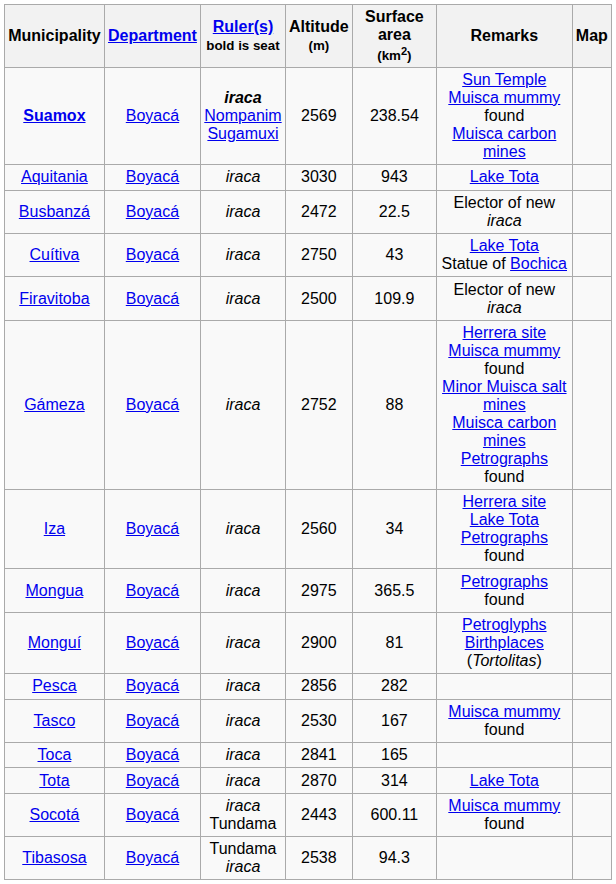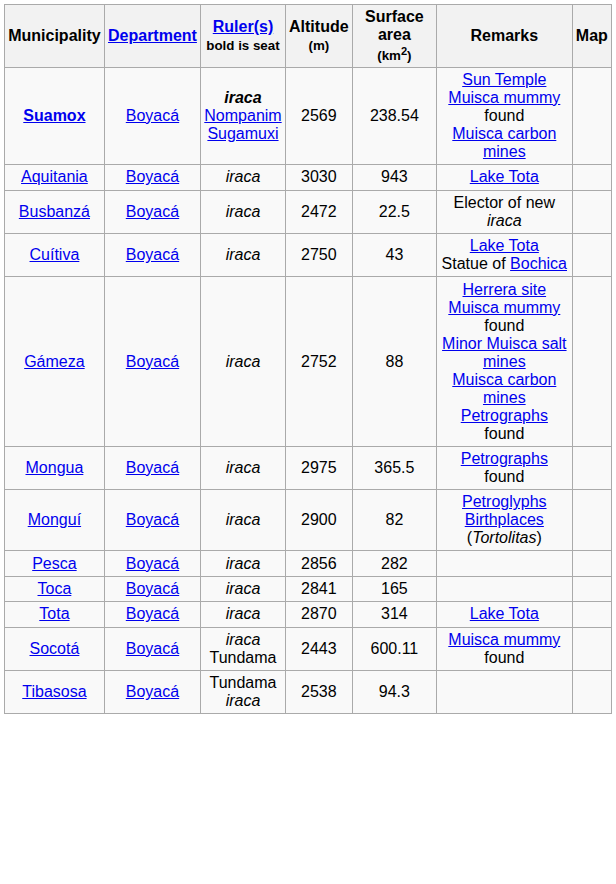 <table class="wikitable sortable mw-collapsible mw-collapsed">
 <tr>
 <th scope="col">Municipality</th>
 <th scope="col"><a href='#'>Department</a></th>
 <th scope="col"><a href='#'>Ruler(s)</a><br><small>bold is seat</small></th>
 <th scope="col">Altitude<br><small>(m)</small></th>
 <th scope="col">Surface area<br><small>(km<sup>2</sup>)</small></th>
 <th scope="col">Remarks</th>
 <th scope="col">Map</th>
 </tr>
 <tr>
 <td align=center><strong><a href='#'>Suamox</a></strong></td>
 <td align=center><a href='#'>Boyacá</a></td>
 <td align=center><strong><em>iraca</em></strong><br><a href='#'>Nompanim</a><br><a href='#'>Sugamuxi</a></td>
 <td align=center>2569</td>
 <td align=center>238.54</td>
 <td align=center><a href='#'>Sun Temple</a><br><a href='#'>Muisca mummy</a> found<br><a href='#'>Muisca carbon mines</a></td>
 <td align=center></td>
 </tr>
 <tr>
 <td align=center><a href='#'>Aquitania</a></td>
 <td align=center><a href='#'>Boyacá</a></td>
 <td align=center><em>iraca</em></td>
 <td align=center>3030</td>
 <td align=center>943</td>
 <td align=center><a href='#'>Lake Tota</a></td>
 <td align=center></td>
 </tr>
 <tr>
 <td align=center><a href='#'>Busbanzá</a></td>
 <td align=center><a href='#'>Boyacá</a></td>
 <td align=center><em>iraca</em></td>
 <td align=center>2472</td>
 <td align=center>22.5</td>
 <td align=center>Elector of new <em>iraca</em></td>
 <td align=center></td>
 </tr>
 <tr>
 <td align=center><a href='#'>Cuítiva</a></td>
 <td align=center><a href='#'>Boyacá</a></td>
 <td align=center><em>iraca</em></td>
 <td align=center>2750</td>
 <td align=center>43</td>
 <td align=center><a href='#'>Lake Tota</a><br>Statue of <a href='#'>Bochica</a></td>
 <td align=center></td>
 </tr>
 <tr>
-<td align=center><a href='#'>Firavitoba</a></td>
-<td align=center><a href='#'>Boyacá</a></td>
-<td align=center><em>iraca</em></td>
-<td align=center>2500</td>
-<td align=center>109.9</td>
-<td align=center>Elector of new <em>iraca</em></td>
-<td align=center></td>
-</tr>
-<tr>
 <td align=center><a href='#'>Gámeza</a></td>
 <td align=center><a href='#'>Boyacá</a></td>
 <td align=center><em>iraca</em></td>
 <td align=center>2752</td>
 <td align=center>88</td>
 <td align=center><a href='#'>Herrera site</a><br><a href='#'>Muisca mummy</a> found<br><a href='#'>Minor Muisca salt mines</a><br><a href='#'>Muisca carbon mines</a><br><a href='#'>Petrographs</a> found</td>
-<td align=center></td>
-</tr>
-<tr>
-<td align=center><a href='#'>Iza</a></td>
-<td align=center><a href='#'>Boyacá</a></td>
-<td align=center><em>iraca</em></td>
-<td align=center>2560</td>
-<td align=center>34</td>
-<td align=center><a href='#'>Herrera site</a><br><a href='#'>Lake Tota</a><br><a href='#'>Petrographs</a> found</td>
 <td align=center></td>
 </tr>
 <tr>
 <td align=center><a href='#'>Mongua</a></td>
 <td align=center><a href='#'>Boyacá</a></td>
 <td align=center><em>iraca</em></td>
 <td align=center>2975</td>
 <td align=center>365.5</td>
 <td align=center><a href='#'>Petrographs</a> found</td>
 <td align=center></td>
 </tr>
 <tr>
 <td align=center><a href='#'>Monguí</a></td>
 <td align=center><a href='#'>Boyacá</a></td>
 <td align=center><em>iraca</em></td>
 <td align=center>2900</td>
-<td align=center>81</td>
+<td align=center>82</td>
 <td align=center><a href='#'>Petroglyphs</a><br><a href='#'>Birthplaces</a> (<em>Tortolitas</em>)</td>
 <td align=center></td>
 </tr>
 <tr>
 <td align=center><a href='#'>Pesca</a></td>
 <td align=center><a href='#'>Boyacá</a></td>
 <td align=center><em>iraca</em></td>
 <td align=center>2856</td>
 <td align=center>282</td>
 <td align=center></td>
-<td align=center></td>
-</tr>
-<tr>
-<td align=center><a href='#'>Tasco</a></td>
-<td align=center><a href='#'>Boyacá</a></td>
-<td align=center><em>iraca</em></td>
-<td align=center>2530</td>
-<td align=center>167</td>
-<td align=center><a href='#'>Muisca mummy</a> found</td>
 <td align=center></td>
 </tr>
 <tr>
 <td align=center><a href='#'>Toca</a></td>
 <td align=center><a href='#'>Boyacá</a></td>
 <td align=center><em>iraca</em></td>
 <td align=center>2841</td>
 <td align=center>165</td>
 <td align=center></td>
 <td align=center></td>
 </tr>
 <tr>
 <td align=center><a href='#'>Tota</a></td>
 <td align=center><a href='#'>Boyacá</a></td>
 <td align=center><em>iraca</em></td>
 <td align=center>2870</td>
 <td align=center>314</td>
 <td align=center><a href='#'>Lake Tota</a></td>
 <td align=center></td>
 </tr>
 <tr>
 <td align=center><a href='#'>Socotá</a></td>
 <td align=center><a href='#'>Boyacá</a></td>
 <td align=center><em>iraca</em><br>Tundama</td>
 <td align=center>2443</td>
 <td align=center>600.11</td>
 <td align=center><a href='#'>Muisca mummy</a> found</td>
 <td align=center></td>
 </tr>
 <tr>
 <td align=center><a href='#'>Tibasosa</a></td>
 <td align=center><a href='#'>Boyacá</a></td>
 <td align=center>Tundama<br><em>iraca</em></td>
 <td align=center>2538</td>
 <td align=center>94.3</td>
 <td align=center></td>
 <td align=center></td>
 </tr>
 <tr>
 </tr>
 </table>
